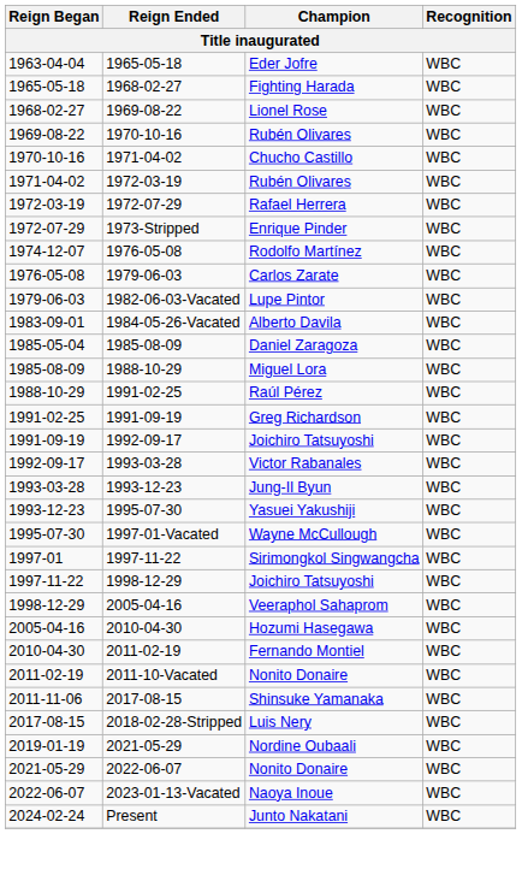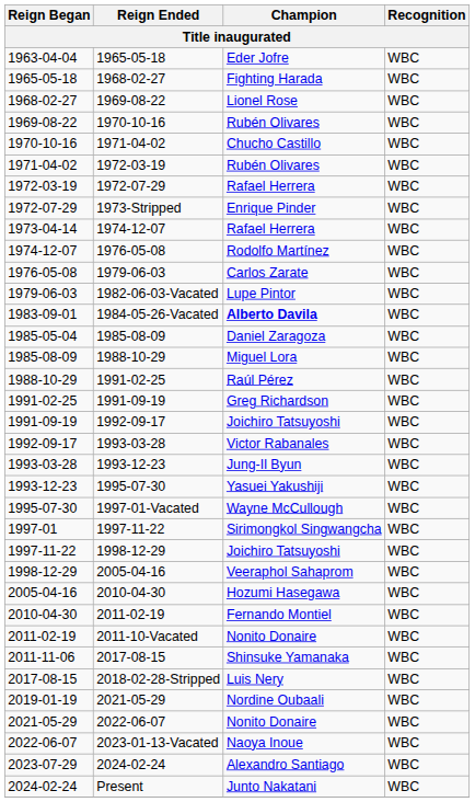 <table class="wikitable">
 <tr>
 <th>Reign Began</th>
 <th>Reign Ended</th>
 <th>Champion</th>
 <th>Recognition</th>
 </tr>
 <tr>
 <th colspan="4">Title inaugurated</th>
 </tr>
 <tr>
 <td>1963-04-04</td>
 <td>1965-05-18</td>
 <td> <a href='#'>Eder Jofre</a></td>
 <td>WBC</td>
 </tr>
 <tr>
 <td>1965-05-18</td>
 <td>1968-02-27</td>
 <td> <a href='#'>Fighting Harada</a></td>
 <td>WBC</td>
 </tr>
 <tr>
 <td>1968-02-27</td>
 <td>1969-08-22</td>
 <td> <a href='#'>Lionel Rose</a></td>
 <td>WBC</td>
 </tr>
 <tr>
 <td>1969-08-22</td>
 <td>1970-10-16</td>
 <td> <a href='#'>Rubén Olivares</a></td>
 <td>WBC</td>
 </tr>
 <tr>
 <td>1970-10-16</td>
 <td>1971-04-02</td>
 <td> <a href='#'>Chucho Castillo</a></td>
 <td>WBC</td>
 </tr>
 <tr>
 <td>1971-04-02</td>
 <td>1972-03-19</td>
 <td> <a href='#'>Rubén Olivares</a></td>
 <td>WBC</td>
 </tr>
 <tr>
 <td>1972-03-19</td>
 <td>1972-07-29</td>
 <td> <a href='#'>Rafael Herrera</a></td>
 <td>WBC</td>
 </tr>
 <tr>
 <td>1972-07-29</td>
 <td>1973-Stripped</td>
 <td> <a href='#'>Enrique Pinder</a></td>
 <td>WBC</td>
 </tr>
 <tr>
+<td>1973-04-14</td>
+<td>1974-12-07</td>
+<td> <a href='#'>Rafael Herrera</a></td>
+<td>WBC</td>
+</tr>
+<tr>
 <td>1974-12-07</td>
 <td>1976-05-08</td>
 <td> <a href='#'>Rodolfo Martínez</a></td>
 <td>WBC</td>
 </tr>
 <tr>
 <td>1976-05-08</td>
 <td>1979-06-03</td>
 <td> <a href='#'>Carlos Zarate</a></td>
 <td>WBC</td>
 </tr>
 <tr>
 <td>1979-06-03</td>
 <td>1982-06-03-Vacated</td>
 <td> <a href='#'>Lupe Pintor</a></td>
 <td>WBC</td>
 </tr>
 <tr>
 <td>1983-09-01</td>
 <td>1984-05-26-Vacated</td>
-<td> <a href='#'>Alberto Davila</a></td>
+<td><strong> <a href='#'>Alberto Davila</a></strong></td>
 <td>WBC</td>
 </tr>
 <tr>
 <td>1985-05-04</td>
 <td>1985-08-09</td>
 <td> <a href='#'>Daniel Zaragoza</a></td>
 <td>WBC</td>
 </tr>
 <tr>
 <td>1985-08-09</td>
 <td>1988-10-29</td>
 <td> <a href='#'>Miguel Lora</a></td>
 <td>WBC</td>
 </tr>
 <tr>
 <td>1988-10-29</td>
 <td>1991-02-25</td>
 <td> <a href='#'>Raúl Pérez</a></td>
 <td>WBC</td>
 </tr>
 <tr>
 <td>1991-02-25</td>
 <td>1991-09-19</td>
 <td> <a href='#'>Greg Richardson</a></td>
 <td>WBC</td>
 </tr>
 <tr>
 <td>1991-09-19</td>
 <td>1992-09-17</td>
 <td> <a href='#'>Joichiro Tatsuyoshi</a></td>
 <td>WBC</td>
 </tr>
 <tr>
 <td>1992-09-17</td>
 <td>1993-03-28</td>
 <td> <a href='#'>Victor Rabanales</a></td>
 <td>WBC</td>
 </tr>
 <tr>
 <td>1993-03-28</td>
 <td>1993-12-23</td>
 <td> <a href='#'>Jung-Il Byun</a></td>
 <td>WBC</td>
 </tr>
 <tr>
 <td>1993-12-23</td>
 <td>1995-07-30</td>
 <td> <a href='#'>Yasuei Yakushiji</a></td>
 <td>WBC</td>
 </tr>
 <tr>
 <td>1995-07-30</td>
 <td>1997-01-Vacated</td>
 <td> <a href='#'>Wayne McCullough</a></td>
 <td>WBC</td>
 </tr>
 <tr>
 <td>1997-01</td>
 <td>1997-11-22</td>
 <td> <a href='#'>Sirimongkol Singwangcha</a></td>
 <td>WBC</td>
 </tr>
 <tr>
 <td>1997-11-22</td>
 <td>1998-12-29</td>
 <td> <a href='#'>Joichiro Tatsuyoshi</a></td>
 <td>WBC</td>
 </tr>
 <tr>
 <td>1998-12-29</td>
 <td>2005-04-16</td>
 <td> <a href='#'>Veeraphol Sahaprom</a></td>
 <td>WBC</td>
 </tr>
 <tr>
 <td>2005-04-16</td>
 <td>2010-04-30</td>
 <td> <a href='#'>Hozumi Hasegawa</a></td>
 <td>WBC</td>
 </tr>
 <tr>
 <td>2010-04-30</td>
 <td>2011-02-19</td>
 <td> <a href='#'>Fernando Montiel</a></td>
 <td>WBC</td>
 </tr>
 <tr>
 <td>2011-02-19</td>
 <td>2011-10-Vacated</td>
 <td> <a href='#'>Nonito Donaire</a></td>
 <td>WBC</td>
 </tr>
 <tr>
 <td>2011-11-06</td>
 <td>2017-08-15</td>
 <td> <a href='#'>Shinsuke Yamanaka</a></td>
 <td>WBC</td>
 </tr>
 <tr>
 <td>2017-08-15</td>
 <td>2018-02-28-Stripped</td>
 <td> <a href='#'>Luis Nery</a></td>
 <td>WBC</td>
 </tr>
 <tr>
 <td>2019-01-19</td>
 <td>2021-05-29</td>
 <td> <a href='#'>Nordine Oubaali</a></td>
 <td>WBC</td>
 </tr>
 <tr>
 <td>2021-05-29</td>
 <td>2022-06-07</td>
 <td> <a href='#'>Nonito Donaire</a></td>
 <td>WBC</td>
 </tr>
 <tr>
 <td>2022-06-07</td>
 <td>2023-01-13-Vacated</td>
 <td> <a href='#'>Naoya Inoue</a></td>
 <td>WBC</td>
 </tr>
 <tr>
+<td>2023-07-29</td>
+<td>2024-02-24</td>
+<td> <a href='#'>Alexandro Santiago</a></td>
+<td>WBC</td>
+</tr>
+<tr>
 <td>2024-02-24</td>
 <td>Present</td>
 <td> <a href='#'>Junto Nakatani</a></td>
 <td>WBC</td>
 </tr>
 <tr>
 </tr>
 </table>
